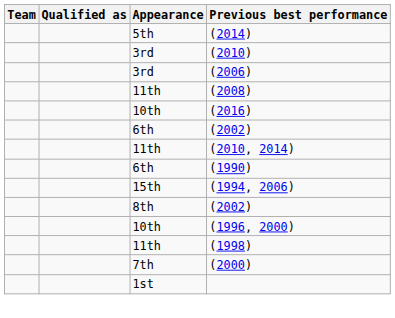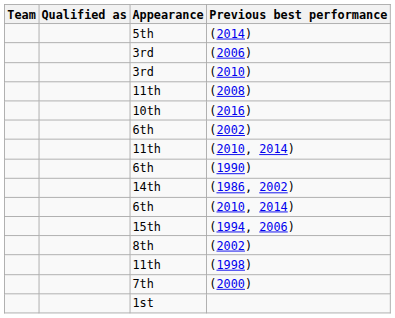 <table class="wikitable sortable">
 <tr>
 <th>Team</th>
 <th>Qualified as</th>
 <th data-sort-type="number">Appearance</th>
 <th>Previous best performance</th>
 </tr>
 <tr>
 <td></td>
 <td></td>
 <td>5th</td>
 <td> (<a href='#'>2014</a>)</td>
 </tr>
 <tr>
 <td></td>
 <td></td>
 <td>3rd</td>
-<td> (<a href='#'>2010</a>)</td>
+<td> (<a href='#'>2006</a>)</td>
 </tr>
 <tr>
 <td></td>
 <td></td>
 <td>3rd</td>
-<td> (<a href='#'>2006</a>)</td>
+<td> (<a href='#'>2010</a>)</td>
 </tr>
 <tr>
 <td></td>
 <td></td>
 <td>11th</td>
 <td> (<a href='#'>2008</a>)</td>
 </tr>
 <tr>
 <td></td>
 <td></td>
 <td>10th</td>
 <td> (<a href='#'>2016</a>)</td>
 </tr>
 <tr>
 <td></td>
 <td></td>
 <td>6th</td>
 <td> (<a href='#'>2002</a>)</td>
 </tr>
 <tr>
 <td></td>
 <td></td>
 <td>11th</td>
 <td> (<a href='#'>2010</a>, <a href='#'>2014</a>)</td>
 </tr>
 <tr>
 <td></td>
 <td></td>
 <td>6th</td>
 <td> (<a href='#'>1990</a>)</td>
 </tr>
 <tr>
 <td></td>
 <td></td>
+<td>14th</td>
+<td> (<a href='#'>1986</a>, <a href='#'>2002</a>)</td>
+</tr>
+<tr>
+<td></td>
+<td></td>
+<td>6th</td>
+<td> (<a href='#'>2010</a>, <a href='#'>2014</a>)</td>
+</tr>
+<tr>
+<td></td>
+<td></td>
 <td>15th</td>
 <td> (<a href='#'>1994</a>, <a href='#'>2006</a>)</td>
 </tr>
 <tr>
 <td></td>
 <td></td>
 <td>8th</td>
 <td> (<a href='#'>2002</a>)</td>
-</tr>
-<tr>
-<td></td>
-<td></td>
-<td>10th</td>
-<td> (<a href='#'>1996</a>, <a href='#'>2000</a>)</td>
 </tr>
 <tr>
 <td></td>
 <td></td>
 <td>11th</td>
 <td> (<a href='#'>1998</a>)</td>
 </tr>
 <tr>
 <td></td>
 <td></td>
 <td>7th</td>
 <td> (<a href='#'>2000</a>)</td>
 </tr>
 <tr>
 <td></td>
 <td></td>
 <td>1st</td>
 <td></td>
 </tr>
 </table>
